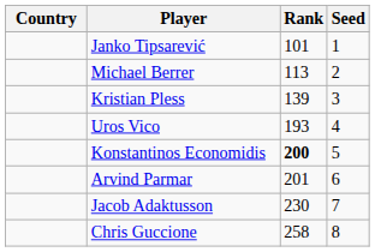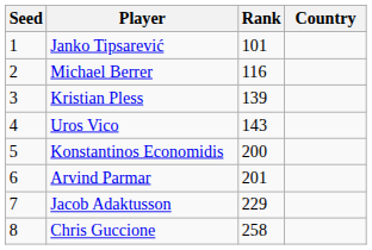 <table class="sortable wikitable">
 <tr>
-<th width="70">Country</th>
+<th>Seed</th>
 <th width="175">Player</th>
 <th>Rank</th>
-<th>Seed</th>
+<th width="70">Country</th>
 </tr>
 <tr>
-<td></td>
+<td>1</td>
 <td><a href='#'>Janko Tipsarević</a></td>
 <td>101</td>
-<td>1</td>
+<td></td>
 </tr>
 <tr>
+<td>2</td>
+<td><a href='#'>Michael Berrer</a></td>
+<td>116</td>
 <td></td>
-<td><a href='#'>Michael Berrer</a></td>
-<td>113</td>
-<td>2</td>
 </tr>
 <tr>
-<td></td>
+<td>3</td>
 <td><a href='#'>Kristian Pless</a></td>
 <td>139</td>
-<td>3</td>
+<td></td>
 </tr>
 <tr>
+<td>4</td>
+<td><a href='#'>Uros Vico</a></td>
+<td>143</td>
 <td></td>
-<td><a href='#'>Uros Vico</a></td>
-<td>193</td>
-<td>4</td>
 </tr>
 <tr>
+<td>5</td>
+<td><a href='#'>Konstantinos Economidis</a></td>
+<td>200</td>
 <td></td>
-<td><a href='#'>Konstantinos Economidis</a></td>
-<td><strong>200</strong></td>
-<td>5</td>
 </tr>
 <tr>
-<td></td>
+<td>6</td>
 <td><a href='#'>Arvind Parmar</a></td>
 <td>201</td>
-<td>6</td>
+<td></td>
 </tr>
 <tr>
+<td>7</td>
+<td><a href='#'>Jacob Adaktusson</a></td>
+<td>229</td>
 <td></td>
-<td><a href='#'>Jacob Adaktusson</a></td>
-<td>230</td>
-<td>7</td>
 </tr>
 <tr>
-<td></td>
+<td>8</td>
 <td><a href='#'>Chris Guccione</a></td>
 <td>258</td>
-<td>8</td>
+<td></td>
 </tr>
 </table>
